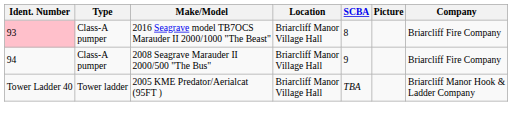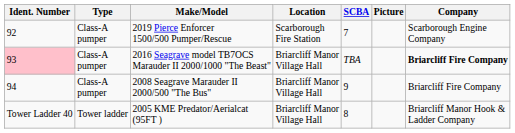 <table class="wikitable floatleft" cellpadding="3" style="margin:1 1em 1em 0; border:1px #bbb solid; border-collapse:collapse; font-size:80%;">
 <tr>
 <th>Ident. Number</th>
 <th>Type</th>
 <th>Make/Model</th>
 <th>Location</th>
 <th><a href='#'>SCBA</a></th>
 <th>Picture</th>
 <th>Company</th>
 </tr>
 <tr>
+<td>92</td>
+<td>Class-A<br>pumper</td>
+<td>2019 <a href='#'>Pierce</a> Enforcer<br>1500/500 Pumper/Rescue</td>
+<td>Scarborough<br>Fire Station</td>
+<td>7</td>
+<td></td>
+<td>Scarborough Engine<br>Company</td>
+</tr>
+<tr>
 <td style="background: pink;">93</td>
 <td>Class-A<br>pumper</td>
 <td>2016 <a href='#'>Seagrave</a> model TB7OCS<br>Marauder II 2000/1000 "The Beast"</td>
 <td>Briarcliff Manor<br>Village Hall</td>
-<td>8</td>
+<td><em>TBA</em></td>
 <td></td>
-<td>Briarcliff Fire Company</td>
+<td><strong>Briarcliff Fire Company</strong></td>
 </tr>
 <tr>
 <td>94</td>
 <td>Class-A<br>pumper</td>
 <td>2008 Seagrave Marauder II<br>2000/500 "The Bus"</td>
 <td>Briarcliff Manor<br>Village Hall</td>
 <td>9</td>
 <td></td>
 <td>Briarcliff Fire Company</td>
 </tr>
 <tr>
 <td>Tower Ladder 40</td>
 <td>Tower ladder</td>
 <td>2005 KME Predator/Aerialcat<br>(95FT )</td>
 <td>Briarcliff Manor<br>Village Hall</td>
-<td><em>TBA</em></td>
+<td>8</td>
 <td></td>
 <td>Briarcliff Manor Hook &<br>Ladder Company</td>
 </tr>
 </table>
